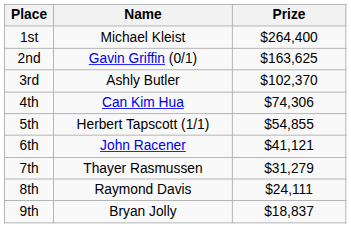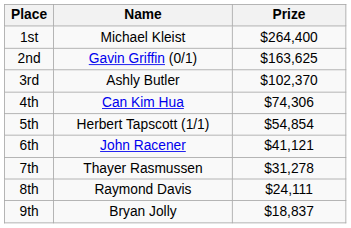 <table class="wikitable">
 <tr>
 <th width="50">Place</th>
 <th width="200">Name</th>
 <th width="125">Prize</th>
 </tr>
 <tr>
 <td align = "center">1st</td>
 <td align = "center">Michael Kleist</td>
 <td align = "center">$264,400</td>
 </tr>
 <tr>
 <td align = "center">2nd</td>
 <td align = "center"><a href='#'>Gavin Griffin</a> (0/1)</td>
 <td align = "center">$163,625</td>
 </tr>
 <tr>
 <td align = "center">3rd</td>
 <td align = "center">Ashly Butler</td>
 <td align = "center">$102,370</td>
 </tr>
 <tr>
 <td align = "center">4th</td>
 <td align = "center"><a href='#'>Can Kim Hua</a></td>
 <td align = "center">$74,306</td>
 </tr>
 <tr>
 <td align = "center">5th</td>
 <td align = "center">Herbert Tapscott (1/1)</td>
-<td align = "center">$54,855</td>
+<td align = "center">$54,854</td>
 </tr>
 <tr>
 <td align = "center">6th</td>
 <td align = "center"><a href='#'>John Racener</a></td>
 <td align = "center">$41,121</td>
 </tr>
 <tr>
 <td align = "center">7th</td>
 <td align = "center">Thayer Rasmussen</td>
-<td align = "center">$31,279</td>
+<td align = "center">$31,278</td>
 </tr>
 <tr>
 <td align = "center">8th</td>
 <td align = "center">Raymond Davis</td>
 <td align = "center">$24,111</td>
 </tr>
 <tr>
 <td align = "center">9th</td>
 <td align = "center">Bryan Jolly</td>
 <td align = "center">$18,837</td>
 </tr>
 </table>
